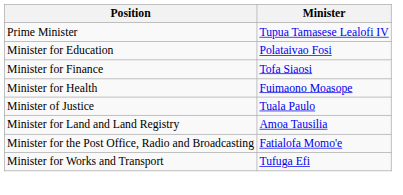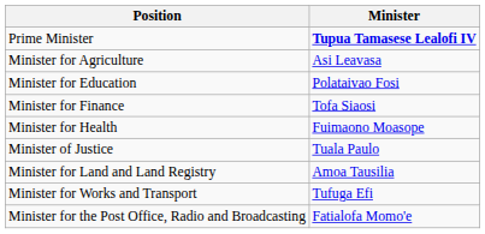 <table class=wikitable>
 <tr>
 <th>Position</th>
 <th>Minister</th>
 </tr>
 <tr>
 <td>Prime Minister</td>
-<td><a href='#'>Tupua Tamasese Lealofi IV</a></td>
+<td><strong><a href='#'>Tupua Tamasese Lealofi IV</a></strong></td>
+</tr>
+<tr>
+<td>Minister for Agriculture</td>
+<td><a href='#'>Asi Leavasa</a></td>
 </tr>
 <tr>
 <td>Minister for Education</td>
 <td><a href='#'>Polataivao Fosi</a></td>
 </tr>
 <tr>
 <td>Minister for Finance</td>
 <td><a href='#'>Tofa Siaosi</a></td>
 </tr>
 <tr>
 <td>Minister for Health</td>
 <td><a href='#'>Fuimaono Moasope</a></td>
 </tr>
 <tr>
 <td>Minister of Justice</td>
 <td><a href='#'>Tuala Paulo</a></td>
 </tr>
 <tr>
 <td>Minister for Land and Land Registry</td>
 <td><a href='#'>Amoa Tausilia</a></td>
 </tr>
 <tr>
+<td>Minister for Works and Transport</td>
+<td><a href='#'>Tufuga Efi</a></td>
+</tr>
+<tr>
 <td>Minister for the Post Office, Radio and Broadcasting</td>
 <td><a href='#'>Fatialofa Momo'e</a></td>
 </tr>
-<tr>
-<td>Minister for Works and Transport</td>
-<td><a href='#'>Tufuga Efi</a></td>
-</tr>
 </table>
